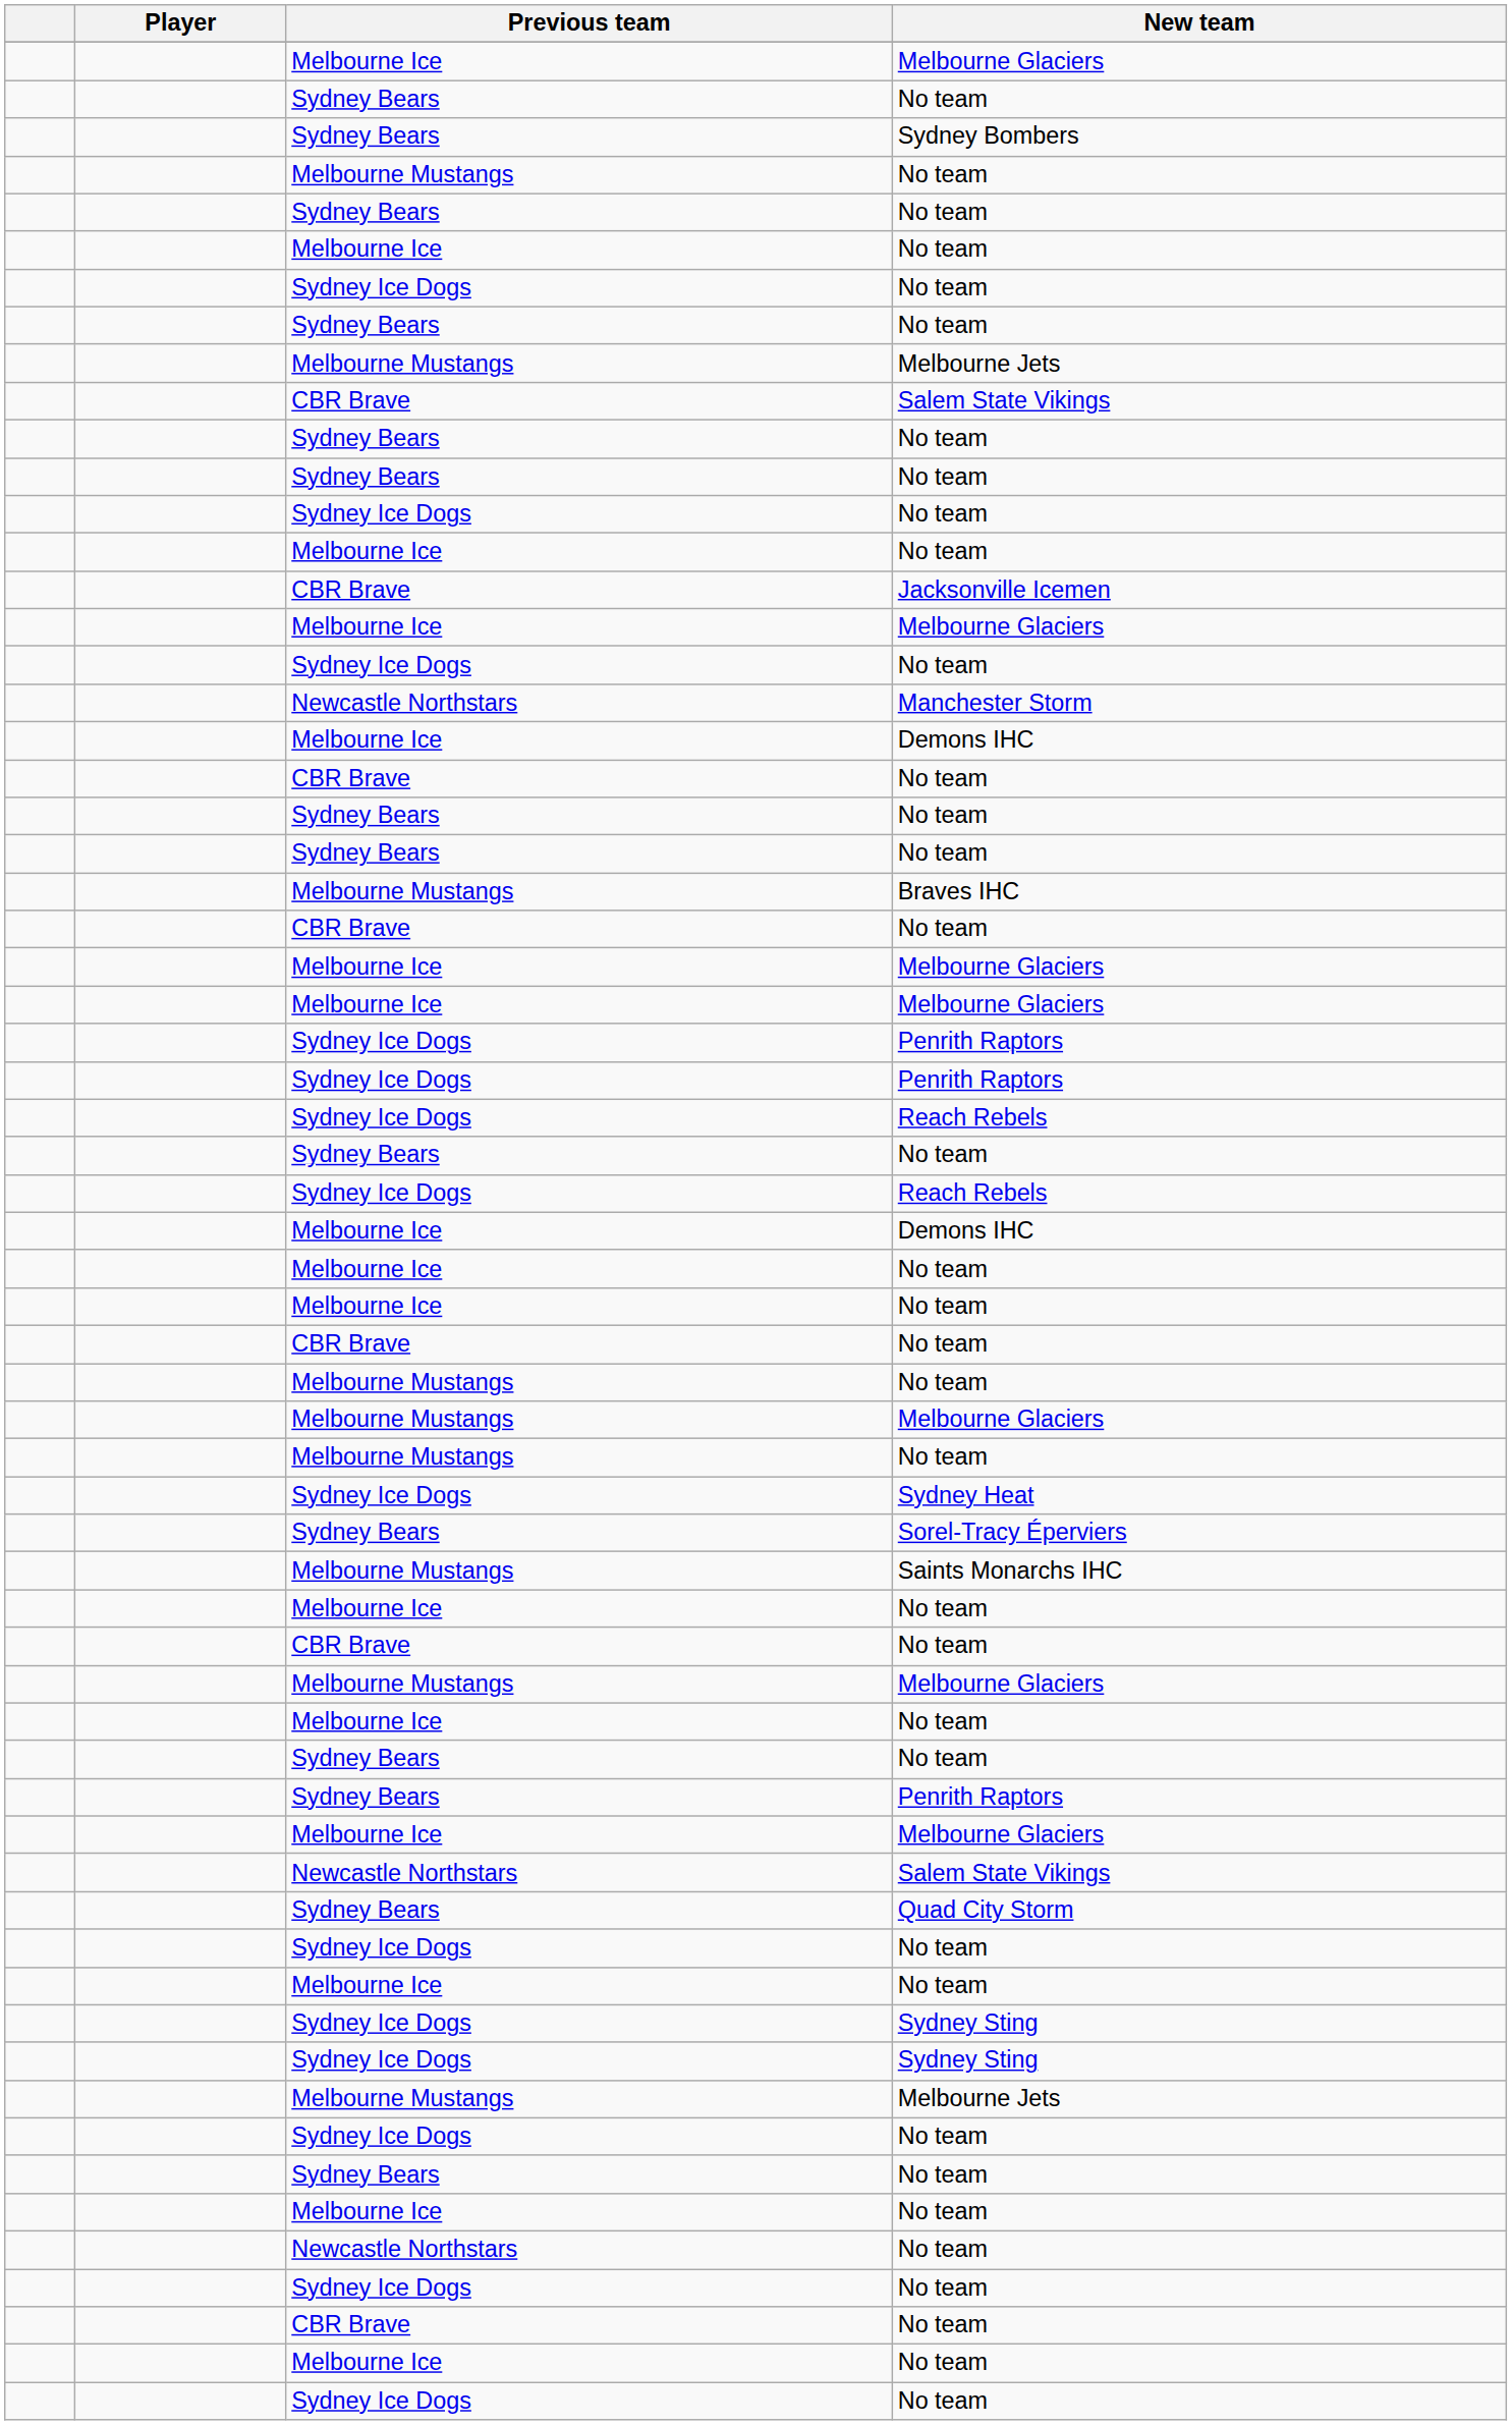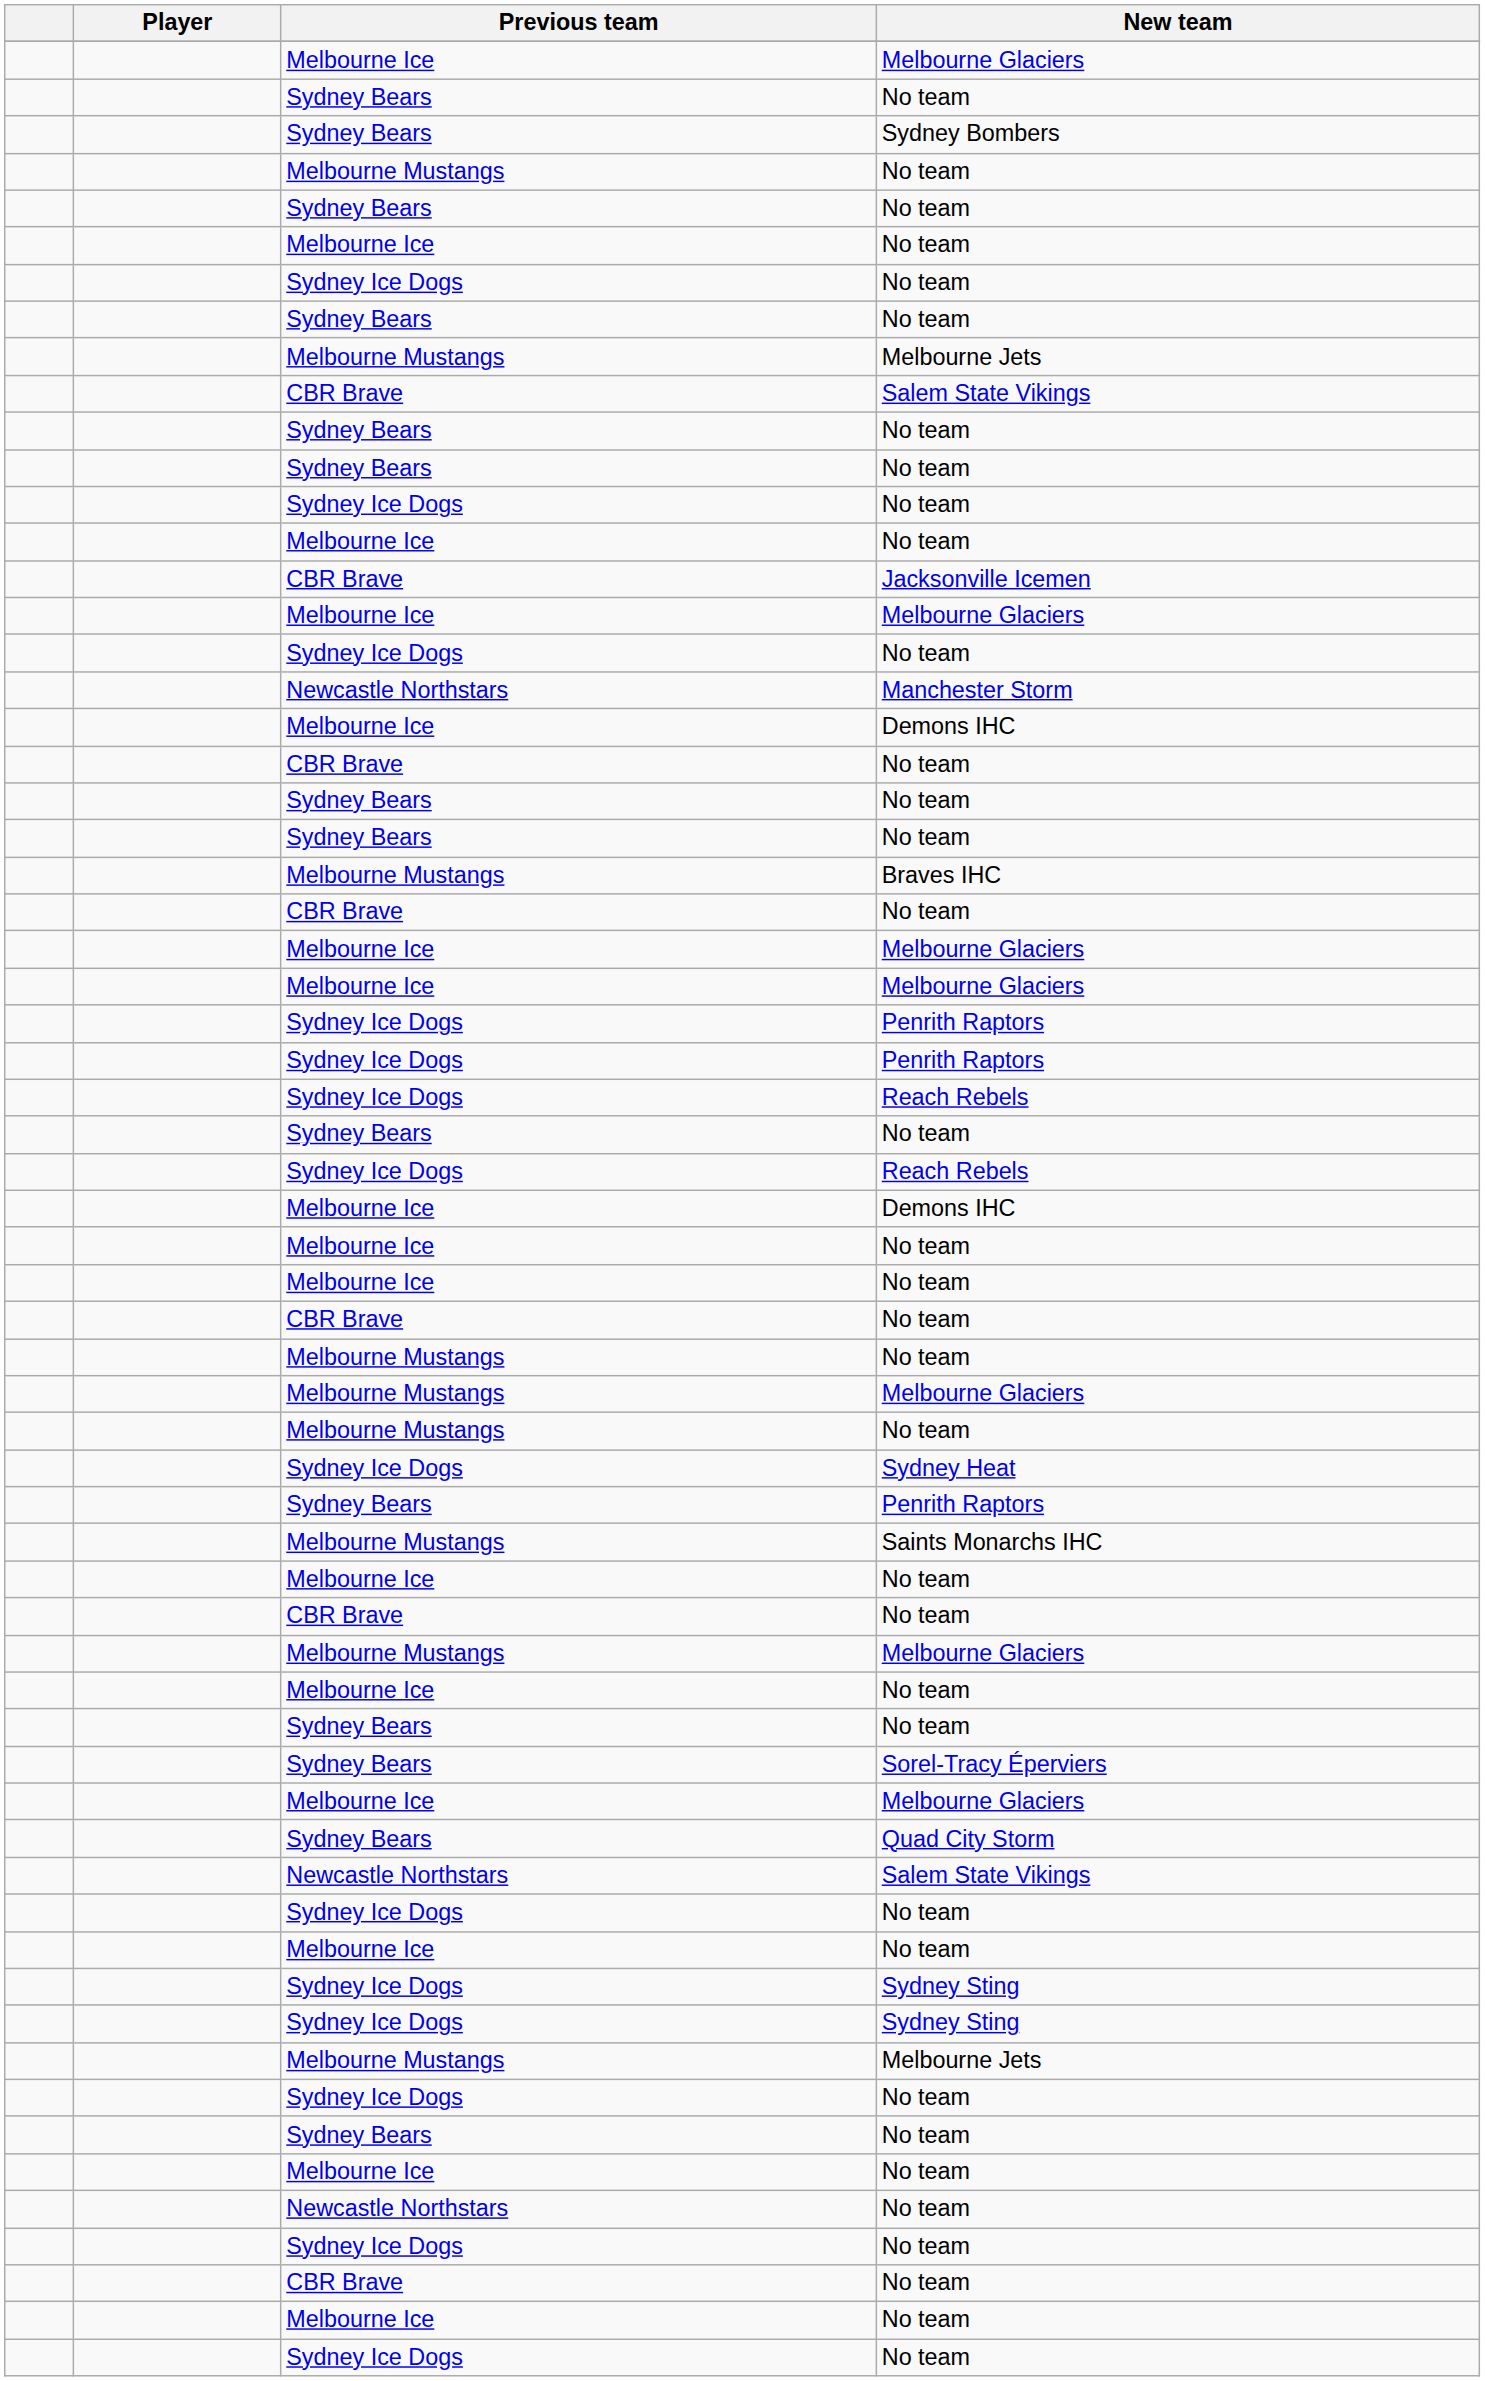 <table class="sortable wikitable" width=80% font-size=90%>
 <tr>
 <th width=40></th>
 <th>Player</th>
 <th>Previous team</th>
 <th>New team</th>
 </tr>
 <tr>
 </tr>
 <tr>
 <td align="center"></td>
 <td></td>
 <td><a href='#'>Melbourne Ice</a></td>
 <td><a href='#'>Melbourne Glaciers</a></td>
 </tr>
 <tr>
 <td align="center"></td>
 <td></td>
 <td><a href='#'>Sydney Bears</a></td>
 <td>No team</td>
 </tr>
 <tr>
 <td align="center"></td>
 <td></td>
 <td><a href='#'>Sydney Bears</a></td>
 <td>Sydney Bombers</td>
 </tr>
 <tr>
 <td align="center"></td>
 <td></td>
 <td><a href='#'>Melbourne Mustangs</a></td>
 <td>No team</td>
 </tr>
 <tr>
 <td align="center"></td>
 <td></td>
 <td><a href='#'>Sydney Bears</a></td>
 <td>No team</td>
 </tr>
 <tr>
 <td align="center"></td>
 <td></td>
 <td><a href='#'>Melbourne Ice</a></td>
 <td>No team</td>
 </tr>
 <tr>
 <td align="center"></td>
 <td></td>
 <td><a href='#'>Sydney Ice Dogs</a></td>
 <td>No team</td>
 </tr>
 <tr>
 <td align="center"></td>
 <td></td>
 <td><a href='#'>Sydney Bears</a></td>
 <td>No team</td>
 </tr>
 <tr>
 <td align="center"></td>
 <td></td>
 <td><a href='#'>Melbourne Mustangs</a></td>
 <td>Melbourne Jets</td>
 </tr>
 <tr>
 <td align="center"></td>
 <td></td>
 <td><a href='#'>CBR Brave</a></td>
 <td><a href='#'>Salem State Vikings</a></td>
 </tr>
 <tr>
 <td align="center"></td>
 <td></td>
 <td><a href='#'>Sydney Bears</a></td>
 <td>No team</td>
 </tr>
 <tr>
 <td align="center"></td>
 <td></td>
 <td><a href='#'>Sydney Bears</a></td>
 <td>No team</td>
 </tr>
 <tr>
 <td align="center"></td>
 <td></td>
 <td><a href='#'>Sydney Ice Dogs</a></td>
 <td>No team</td>
 </tr>
 <tr>
 <td align="center"></td>
 <td></td>
 <td><a href='#'>Melbourne Ice</a></td>
 <td>No team</td>
 </tr>
 <tr>
 <td align="center"></td>
 <td></td>
 <td><a href='#'>CBR Brave</a></td>
 <td><a href='#'>Jacksonville Icemen</a></td>
 </tr>
 <tr>
 <td align="center"></td>
 <td></td>
 <td><a href='#'>Melbourne Ice</a></td>
 <td><a href='#'>Melbourne Glaciers</a></td>
 </tr>
 <tr>
 <td align="center"></td>
 <td></td>
 <td><a href='#'>Sydney Ice Dogs</a></td>
 <td>No team</td>
 </tr>
 <tr>
 <td align="center"></td>
 <td></td>
 <td><a href='#'>Newcastle Northstars</a></td>
 <td><a href='#'>Manchester Storm</a></td>
 </tr>
 <tr>
 <td align="center"></td>
 <td></td>
 <td><a href='#'>Melbourne Ice</a></td>
 <td>Demons IHC</td>
 </tr>
 <tr>
 <td align="center"></td>
 <td></td>
 <td><a href='#'>CBR Brave</a></td>
 <td>No team</td>
 </tr>
 <tr>
 <td align="center"></td>
 <td></td>
 <td><a href='#'>Sydney Bears</a></td>
 <td>No team</td>
 </tr>
 <tr>
 <td align="center"></td>
 <td></td>
 <td><a href='#'>Sydney Bears</a></td>
 <td>No team</td>
 </tr>
 <tr>
 <td align="center"></td>
 <td></td>
 <td><a href='#'>Melbourne Mustangs</a></td>
 <td>Braves IHC</td>
 </tr>
 <tr>
 <td align="center"></td>
 <td></td>
 <td><a href='#'>CBR Brave</a></td>
 <td>No team</td>
 </tr>
 <tr>
 <td align="center"></td>
 <td></td>
 <td><a href='#'>Melbourne Ice</a></td>
 <td><a href='#'>Melbourne Glaciers</a></td>
 </tr>
 <tr>
 <td align="center"></td>
 <td></td>
 <td><a href='#'>Melbourne Ice</a></td>
 <td><a href='#'>Melbourne Glaciers</a></td>
 </tr>
 <tr>
 <td align="center"></td>
 <td></td>
 <td><a href='#'>Sydney Ice Dogs</a></td>
 <td><a href='#'>Penrith Raptors</a></td>
 </tr>
 <tr>
 <td align="center"></td>
 <td></td>
 <td><a href='#'>Sydney Ice Dogs</a></td>
 <td><a href='#'>Penrith Raptors</a></td>
 </tr>
 <tr>
 <td align="center"></td>
 <td></td>
 <td><a href='#'>Sydney Ice Dogs</a></td>
 <td><a href='#'>Reach Rebels</a></td>
 </tr>
 <tr>
 <td align="center"></td>
 <td></td>
 <td><a href='#'>Sydney Bears</a></td>
 <td>No team</td>
 </tr>
 <tr>
 <td align="center"></td>
 <td></td>
 <td><a href='#'>Sydney Ice Dogs</a></td>
 <td><a href='#'>Reach Rebels</a></td>
 </tr>
 <tr>
 <td align="center"></td>
 <td></td>
 <td><a href='#'>Melbourne Ice</a></td>
 <td>Demons IHC</td>
 </tr>
 <tr>
 <td align="center"></td>
 <td></td>
 <td><a href='#'>Melbourne Ice</a></td>
 <td>No team</td>
 </tr>
 <tr>
 <td align="center"></td>
 <td></td>
 <td><a href='#'>Melbourne Ice</a></td>
 <td>No team</td>
 </tr>
 <tr>
 <td align="center"></td>
 <td></td>
 <td><a href='#'>CBR Brave</a></td>
 <td>No team</td>
 </tr>
 <tr>
 <td align="center"></td>
 <td></td>
 <td><a href='#'>Melbourne Mustangs</a></td>
 <td>No team</td>
 </tr>
 <tr>
 <td align="center"></td>
 <td></td>
 <td><a href='#'>Melbourne Mustangs</a></td>
 <td><a href='#'>Melbourne Glaciers</a></td>
 </tr>
 <tr>
 <td align="center"></td>
 <td></td>
 <td><a href='#'>Melbourne Mustangs</a></td>
 <td>No team</td>
 </tr>
 <tr>
 <td align="center"></td>
 <td></td>
 <td><a href='#'>Sydney Ice Dogs</a></td>
 <td><a href='#'>Sydney Heat</a></td>
 </tr>
 <tr>
 <td align="center"></td>
 <td></td>
 <td><a href='#'>Sydney Bears</a></td>
-<td><a href='#'>Sorel-Tracy Éperviers</a></td>
+<td><a href='#'>Penrith Raptors</a></td>
 </tr>
 <tr>
 <td align="center"></td>
 <td></td>
 <td><a href='#'>Melbourne Mustangs</a></td>
 <td>Saints Monarchs IHC</td>
 </tr>
 <tr>
 <td align="center"></td>
 <td></td>
 <td><a href='#'>Melbourne Ice</a></td>
 <td>No team</td>
 </tr>
 <tr>
 <td align="center"></td>
 <td></td>
 <td><a href='#'>CBR Brave</a></td>
 <td>No team</td>
 </tr>
 <tr>
 <td align="center"></td>
 <td></td>
 <td><a href='#'>Melbourne Mustangs</a></td>
 <td><a href='#'>Melbourne Glaciers</a></td>
 </tr>
 <tr>
 <td align="center"></td>
 <td></td>
 <td><a href='#'>Melbourne Ice</a></td>
 <td>No team</td>
 </tr>
 <tr>
 <td align="center"></td>
 <td></td>
 <td><a href='#'>Sydney Bears</a></td>
 <td>No team</td>
 </tr>
 <tr>
 <td align="center"></td>
 <td></td>
 <td><a href='#'>Sydney Bears</a></td>
-<td><a href='#'>Penrith Raptors</a></td>
+<td><a href='#'>Sorel-Tracy Éperviers</a></td>
 </tr>
 <tr>
 <td align="center"></td>
 <td></td>
 <td><a href='#'>Melbourne Ice</a></td>
 <td><a href='#'>Melbourne Glaciers</a></td>
 </tr>
 <tr>
 <td align="center"></td>
 <td></td>
-<td><a href='#'>Newcastle Northstars</a></td>
-<td><a href='#'>Salem State Vikings</a></td>
+<td><a href='#'>Sydney Bears</a></td>
+<td><a href='#'>Quad City Storm</a></td>
 </tr>
 <tr>
 <td align="center"></td>
 <td></td>
-<td><a href='#'>Sydney Bears</a></td>
-<td><a href='#'>Quad City Storm</a></td>
+<td><a href='#'>Newcastle Northstars</a></td>
+<td><a href='#'>Salem State Vikings</a></td>
 </tr>
 <tr>
 <td align="center"></td>
 <td></td>
 <td><a href='#'>Sydney Ice Dogs</a></td>
 <td>No team</td>
 </tr>
 <tr>
 <td align="center"></td>
 <td></td>
 <td><a href='#'>Melbourne Ice</a></td>
 <td>No team</td>
 </tr>
 <tr>
 <td align="center"></td>
 <td></td>
 <td><a href='#'>Sydney Ice Dogs</a></td>
 <td><a href='#'>Sydney Sting</a></td>
 </tr>
 <tr>
 <td align="center"></td>
 <td></td>
 <td><a href='#'>Sydney Ice Dogs</a></td>
 <td><a href='#'>Sydney Sting</a></td>
 </tr>
 <tr>
 <td align="center"></td>
 <td></td>
 <td><a href='#'>Melbourne Mustangs</a></td>
 <td>Melbourne Jets</td>
 </tr>
 <tr>
 <td align="center"></td>
 <td></td>
 <td><a href='#'>Sydney Ice Dogs</a></td>
 <td>No team</td>
 </tr>
 <tr>
 <td align="center"></td>
 <td></td>
 <td><a href='#'>Sydney Bears</a></td>
 <td>No team</td>
 </tr>
 <tr>
 <td align="center"></td>
 <td></td>
 <td><a href='#'>Melbourne Ice</a></td>
 <td>No team</td>
 </tr>
 <tr>
 <td align="center"></td>
 <td></td>
 <td><a href='#'>Newcastle Northstars</a></td>
 <td>No team</td>
 </tr>
 <tr>
 <td align="center"></td>
 <td></td>
 <td><a href='#'>Sydney Ice Dogs</a></td>
 <td>No team</td>
 </tr>
 <tr>
 <td align="center"></td>
 <td></td>
 <td><a href='#'>CBR Brave</a></td>
 <td>No team</td>
 </tr>
 <tr>
 <td align="center"></td>
 <td></td>
 <td><a href='#'>Melbourne Ice</a></td>
 <td>No team</td>
 </tr>
 <tr>
 <td align="center"></td>
 <td></td>
 <td><a href='#'>Sydney Ice Dogs</a></td>
 <td>No team</td>
 </tr>
 </table>
